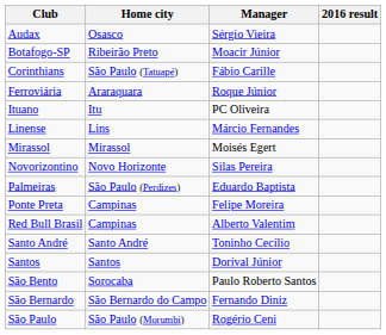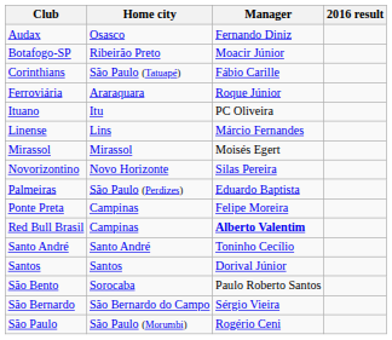 <table class="wikitable sortable">
 <tr>
 <th>Club</th>
 <th>Home city</th>
 <th>Manager</th>
 <th>2016 result</th>
 </tr>
 <tr>
 <td><a href='#'>Audax</a></td>
 <td><a href='#'>Osasco</a></td>
-<td><a href='#'>Sérgio Vieira</a></td>
+<td><a href='#'>Fernando Diniz</a></td>
 <td></td>
 </tr>
 <tr>
 <td><a href='#'>Botafogo-SP</a></td>
 <td><a href='#'>Ribeirão Preto</a></td>
 <td><a href='#'>Moacir Júnior</a></td>
 <td></td>
 </tr>
 <tr>
 <td><a href='#'>Corinthians</a></td>
 <td><a href='#'>São Paulo</a> <small>(<a href='#'>Tatuapé</a>)</small></td>
 <td><a href='#'>Fábio Carille</a></td>
 <td></td>
 </tr>
 <tr>
 <td><a href='#'>Ferroviária</a></td>
 <td><a href='#'>Araraquara</a></td>
 <td><a href='#'>Roque Júnior</a></td>
 <td></td>
 </tr>
 <tr>
 <td><a href='#'>Ituano</a></td>
 <td><a href='#'>Itu</a></td>
 <td>PC Oliveira</td>
 <td></td>
 </tr>
 <tr>
 <td><a href='#'>Linense</a></td>
 <td><a href='#'>Lins</a></td>
 <td><a href='#'>Márcio Fernandes</a></td>
 <td></td>
 </tr>
 <tr>
 <td><a href='#'>Mirassol</a></td>
 <td><a href='#'>Mirassol</a></td>
 <td>Moisés Egert</td>
 <td></td>
 </tr>
 <tr>
 <td><a href='#'>Novorizontino</a></td>
 <td><a href='#'>Novo Horizonte</a></td>
 <td><a href='#'>Silas Pereira</a></td>
 <td></td>
 </tr>
 <tr>
 <td><a href='#'>Palmeiras</a></td>
 <td><a href='#'>São Paulo</a> <small>(<a href='#'>Perdizes</a>)</small></td>
 <td><a href='#'>Eduardo Baptista</a></td>
 <td></td>
 </tr>
 <tr>
 <td><a href='#'>Ponte Preta</a></td>
 <td><a href='#'>Campinas</a></td>
 <td><a href='#'>Felipe Moreira</a></td>
 <td></td>
 </tr>
 <tr>
 <td><a href='#'>Red Bull Brasil</a></td>
 <td><a href='#'>Campinas</a></td>
-<td><a href='#'>Alberto Valentim</a></td>
+<td><strong><a href='#'>Alberto Valentim</a></strong></td>
 <td></td>
 </tr>
 <tr>
 <td><a href='#'>Santo André</a></td>
 <td><a href='#'>Santo André</a></td>
 <td><a href='#'>Toninho Cecílio</a></td>
 <td></td>
 </tr>
 <tr>
 <td><a href='#'>Santos</a></td>
 <td><a href='#'>Santos</a></td>
 <td><a href='#'>Dorival Júnior</a></td>
 <td></td>
 </tr>
 <tr>
 <td><a href='#'>São Bento</a></td>
 <td><a href='#'>Sorocaba</a></td>
 <td>Paulo Roberto Santos</td>
 <td></td>
 </tr>
 <tr>
 <td><a href='#'>São Bernardo</a></td>
 <td><a href='#'>São Bernardo do Campo</a></td>
-<td><a href='#'>Fernando Diniz</a></td>
+<td><a href='#'>Sérgio Vieira</a></td>
 <td></td>
 </tr>
 <tr>
 <td><a href='#'>São Paulo</a></td>
 <td><a href='#'>São Paulo</a> <small>(<a href='#'>Morumbi</a>)</small></td>
 <td><a href='#'>Rogério Ceni</a></td>
 <td></td>
 </tr>
 </table>
